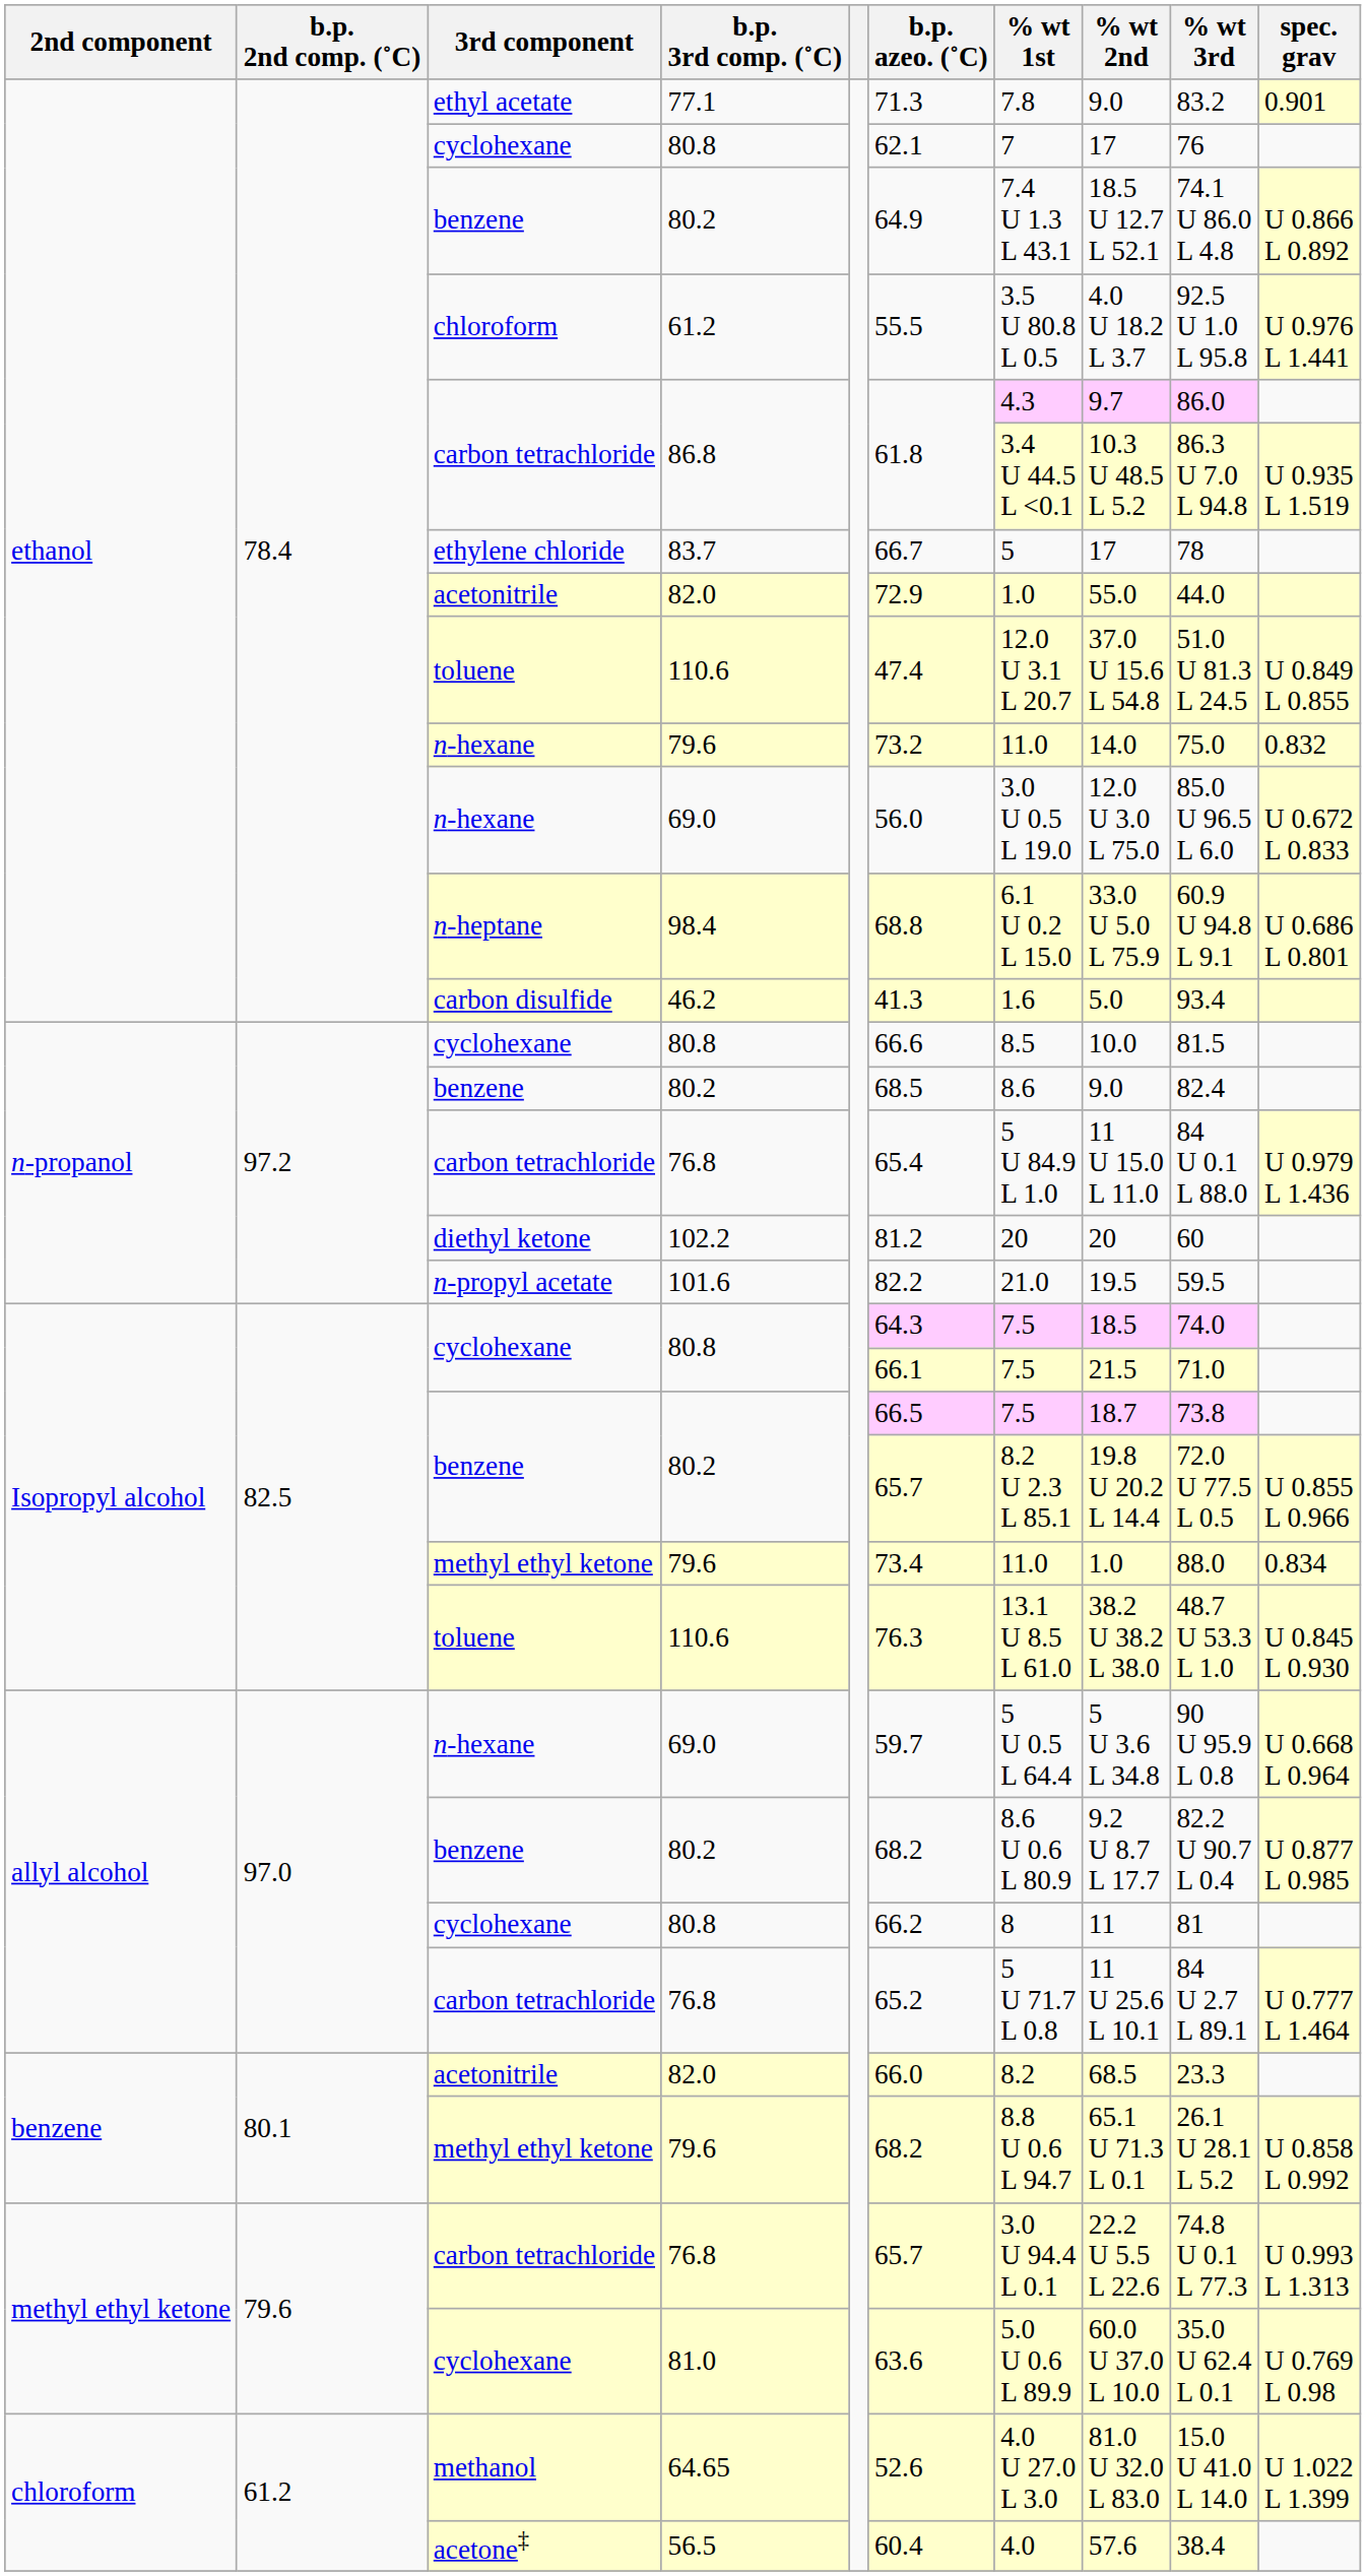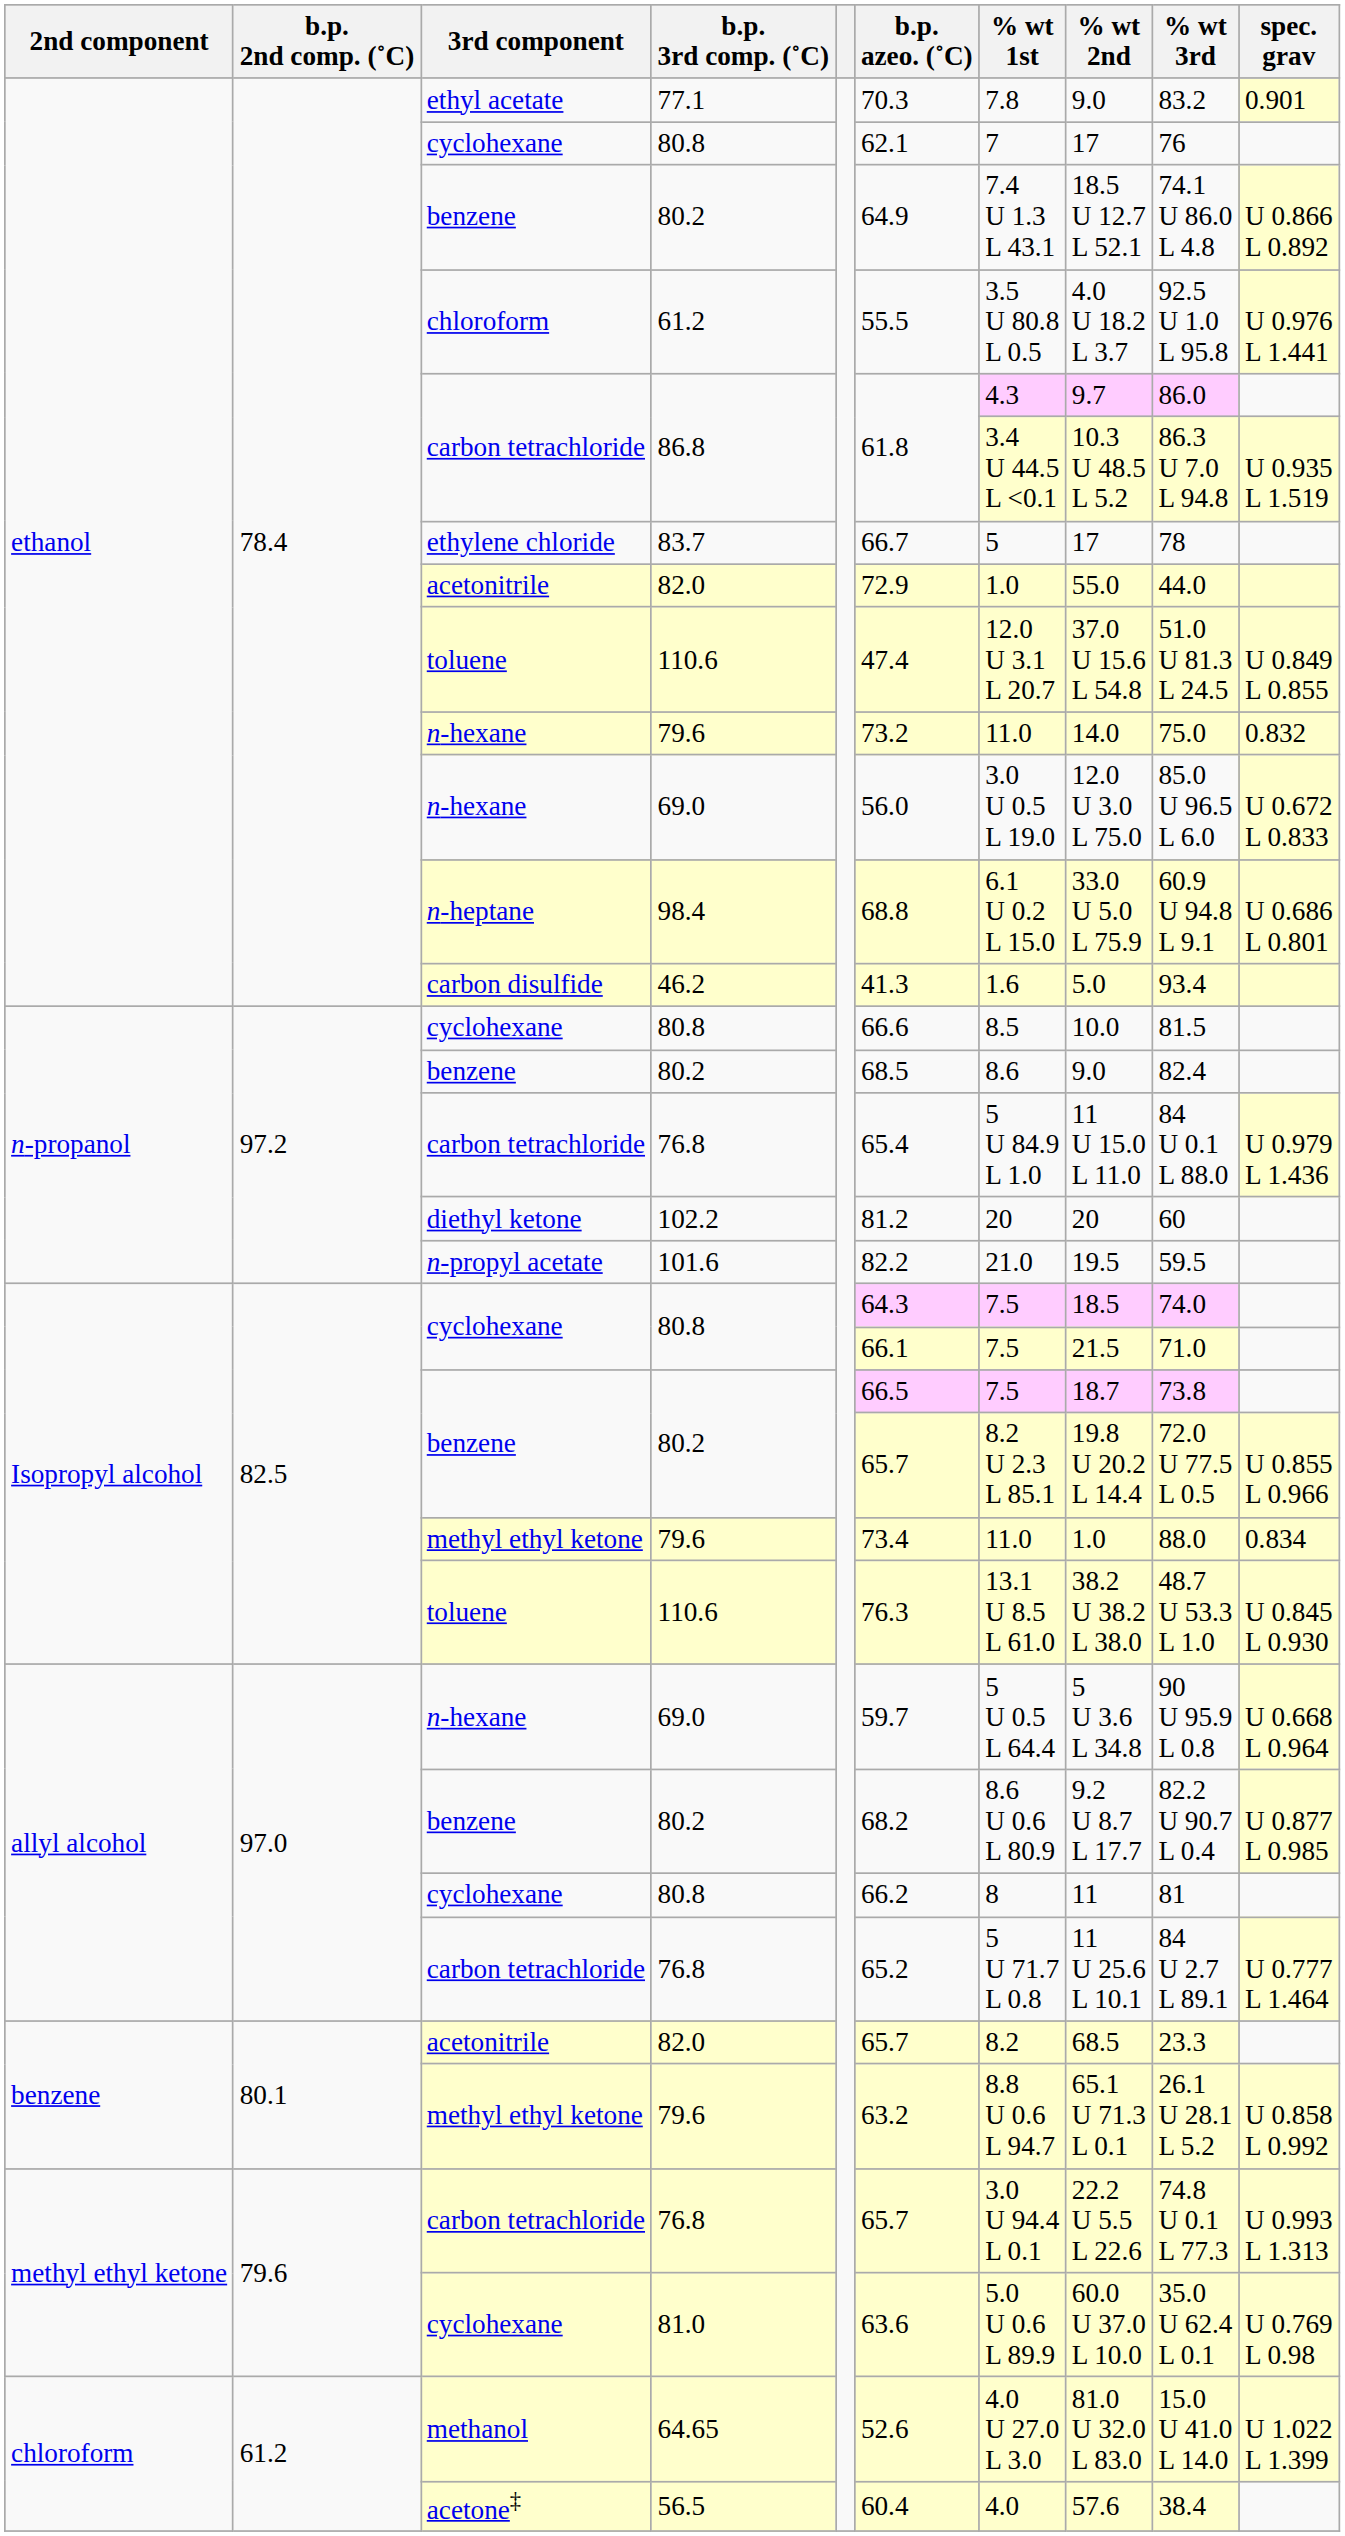 <table class="wikitable">
 <tr>
 <th>2nd component</th>
 <th>b.p.<br>2nd comp. (˚C)</th>
 <th>3rd component</th>
 <th>b.p.<br>3rd comp. (˚C)</th>
 <th> </th>
 <th>b.p.<br>azeo. (˚C)</th>
 <th>% wt<br>1st</th>
 <th>% wt<br>2nd</th>
 <th>% wt<br>3rd</th>
 <th>spec.<br>grav</th>
 </tr>
 <tr>
 <td rowspan="13"><a href='#'>ethanol</a></td>
 <td rowspan="13">78.4</td>
 <td><a href='#'>ethyl acetate</a></td>
 <td>77.1</td>
 <td rowspan="34"> </td>
-<td>71.3</td>
+<td>70.3</td>
 <td>7.8</td>
 <td>9.0</td>
 <td>83.2</td>
 <td bgcolor="FFFFCC">0.901</td>
 </tr>
 <tr>
 <td><a href='#'>cyclohexane</a></td>
 <td>80.8</td>
 <td>62.1</td>
 <td>7</td>
 <td>17</td>
 <td>76</td>
 <td></td>
 </tr>
 <tr>
 <td><a href='#'>benzene</a></td>
 <td>80.2</td>
 <td>64.9</td>
 <td>7.4<br>U 1.3<br>L 43.1</td>
 <td>18.5<br>U 12.7<br>L 52.1</td>
 <td>74.1<br>U 86.0<br>L 4.8</td>
 <td bgcolor="FFFFCC"><br>U 0.866<br>L 0.892</td>
 </tr>
 <tr>
 <td><a href='#'>chloroform</a></td>
 <td>61.2</td>
 <td>55.5</td>
 <td>3.5<br>U 80.8<br>L 0.5</td>
 <td>4.0<br>U 18.2<br>L 3.7</td>
 <td>92.5<br>U 1.0<br>L 95.8</td>
 <td bgcolor="FFFFCC"><br>U 0.976<br>L 1.441</td>
 </tr>
 <tr>
 <td rowspan="2"><a href='#'>carbon tetrachloride</a></td>
 <td rowspan="2">86.8</td>
 <td rowspan="2">61.8</td>
 <td bgcolor="#FFCCFF">4.3</td>
 <td bgcolor="#FFCCFF">9.7</td>
 <td bgcolor="#FFCCFF">86.0</td>
 <td></td>
 </tr>
 <tr bgcolor="#FFFFCC">
 <td>3.4<br>U 44.5<br>L <0.1</td>
 <td>10.3<br>U 48.5<br>L 5.2</td>
 <td>86.3<br>U 7.0<br>L 94.8</td>
 <td bgcolor="#FFFFCC"><br>U 0.935<br>L 1.519</td>
 </tr>
 <tr>
 <td><a href='#'>ethylene chloride</a></td>
 <td>83.7</td>
 <td>66.7</td>
 <td>5</td>
 <td>17</td>
 <td>78</td>
 <td></td>
 </tr>
 <tr bgcolor="#FFFFCC">
 <td><a href='#'>acetonitrile</a></td>
 <td>82.0</td>
 <td>72.9</td>
 <td>1.0</td>
 <td>55.0</td>
 <td>44.0</td>
 <td></td>
 </tr>
 <tr bgcolor="#FFFFCC">
 <td><a href='#'>toluene</a></td>
 <td>110.6</td>
 <td>47.4</td>
 <td>12.0<br>U 3.1<br>L 20.7</td>
 <td>37.0<br>U 15.6<br>L 54.8</td>
 <td>51.0<br>U 81.3<br>L 24.5</td>
 <td><br>U 0.849<br>L 0.855</td>
 </tr>
 <tr bgcolor="#FFFFCC">
 <td><a href='#'><em>n</em>-hexane</a></td>
 <td>79.6</td>
 <td>73.2</td>
 <td>11.0</td>
 <td>14.0</td>
 <td>75.0</td>
 <td>0.832</td>
 </tr>
 <tr>
 <td><a href='#'><em>n</em>-hexane</a></td>
 <td>69.0</td>
 <td>56.0</td>
 <td>3.0<br>U 0.5<br>L 19.0</td>
 <td>12.0<br>U 3.0<br>L 75.0</td>
 <td>85.0<br>U 96.5<br>L 6.0</td>
 <td bgcolor="#FFFFCC"><br>U 0.672<br>L 0.833</td>
 </tr>
 <tr bgcolor="#FFFFCC">
 <td><a href='#'><em>n</em>-heptane</a></td>
 <td>98.4</td>
 <td>68.8</td>
 <td>6.1<br>U 0.2<br>L 15.0</td>
 <td>33.0<br>U 5.0<br>L 75.9</td>
 <td>60.9<br>U 94.8<br>L 9.1</td>
 <td><br>U 0.686<br>L 0.801</td>
 </tr>
 <tr bgcolor="#FFFFCC">
 <td><a href='#'>carbon disulfide</a></td>
 <td>46.2</td>
 <td>41.3</td>
 <td>1.6</td>
 <td>5.0</td>
 <td>93.4</td>
 <td></td>
 </tr>
 <tr>
 <td rowspan="5"><a href='#'><em>n</em>-propanol</a></td>
 <td rowspan="5">97.2</td>
 <td><a href='#'>cyclohexane</a></td>
 <td>80.8</td>
 <td>66.6</td>
 <td>8.5</td>
 <td>10.0</td>
 <td>81.5</td>
 <td></td>
 </tr>
 <tr>
 <td><a href='#'>benzene</a></td>
 <td>80.2</td>
 <td>68.5</td>
 <td>8.6</td>
 <td>9.0</td>
 <td>82.4</td>
 <td></td>
 </tr>
 <tr>
 <td><a href='#'>carbon tetrachloride</a></td>
 <td>76.8</td>
 <td>65.4</td>
 <td>5<br>U 84.9<br>L 1.0</td>
 <td>11<br>U 15.0<br>L 11.0</td>
 <td>84<br>U 0.1<br>L 88.0</td>
 <td bgcolor="#FFFFCC"><br>U 0.979<br>L 1.436</td>
 </tr>
 <tr>
 <td><a href='#'>diethyl ketone</a></td>
 <td>102.2</td>
 <td>81.2</td>
 <td>20</td>
 <td>20</td>
 <td>60</td>
 <td></td>
 </tr>
 <tr>
 <td><a href='#'><em>n</em>-propyl acetate</a></td>
 <td>101.6</td>
 <td>82.2</td>
 <td>21.0</td>
 <td>19.5</td>
 <td>59.5</td>
 <td></td>
 </tr>
 <tr>
 <td rowspan="6"><a href='#'>Isopropyl alcohol</a></td>
 <td rowspan="6">82.5</td>
 <td rowspan="2"><a href='#'>cyclohexane</a></td>
 <td rowspan="2">80.8</td>
 <td bgcolor="#FFCCFF">64.3</td>
 <td bgcolor="#FFCCFF">7.5</td>
 <td bgcolor="#FFCCFF">18.5</td>
 <td bgcolor="#FFCCFF">74.0</td>
 <td></td>
 </tr>
 <tr>
 <td bgcolor="#FFFFCC">66.1</td>
 <td bgcolor="#FFFFCC">7.5</td>
 <td bgcolor="#FFFFCC">21.5</td>
 <td bgcolor="#FFFFCC">71.0</td>
 <td></td>
 </tr>
 <tr>
 <td rowspan="2"><a href='#'>benzene</a></td>
 <td rowspan="2">80.2</td>
 <td bgcolor="#FFCCFF">66.5</td>
 <td bgcolor="#FFCCFF">7.5</td>
 <td bgcolor="#FFCCFF">18.7</td>
 <td bgcolor="#FFCCFF">73.8</td>
 <td></td>
 </tr>
 <tr bgcolor="#FFFFCC">
 <td>65.7</td>
 <td>8.2<br>U 2.3<br>L 85.1</td>
 <td>19.8<br>U 20.2<br>L 14.4</td>
 <td>72.0<br>U 77.5<br>L 0.5</td>
 <td><br>U 0.855<br>L 0.966</td>
 </tr>
 <tr bgcolor="#FFFFCC">
 <td><a href='#'>methyl ethyl ketone</a></td>
 <td>79.6</td>
 <td>73.4</td>
 <td>11.0</td>
 <td>1.0</td>
 <td>88.0</td>
 <td>0.834</td>
 </tr>
 <tr bgcolor="FFFFCC">
 <td><a href='#'>toluene</a></td>
 <td>110.6</td>
 <td>76.3</td>
 <td>13.1<br>U 8.5<br>L 61.0</td>
 <td>38.2<br>U 38.2<br>L 38.0</td>
 <td>48.7<br>U 53.3<br>L 1.0</td>
 <td><br>U 0.845<br>L 0.930</td>
 </tr>
 <tr>
 <td rowspan="4"><a href='#'>allyl alcohol</a></td>
 <td rowspan="4">97.0</td>
 <td><a href='#'><em>n</em>-hexane</a></td>
 <td>69.0</td>
 <td>59.7</td>
 <td>5<br>U 0.5<br>L 64.4</td>
 <td>5<br>U 3.6<br>L 34.8</td>
 <td>90<br>U 95.9<br>L 0.8</td>
 <td bgcolor="#FFFFCC"><br>U 0.668<br>L 0.964</td>
 </tr>
 <tr>
 <td><a href='#'>benzene</a></td>
 <td>80.2</td>
 <td>68.2</td>
 <td>8.6<br>U 0.6<br>L 80.9</td>
 <td>9.2<br>U 8.7<br>L 17.7</td>
 <td>82.2<br>U 90.7<br>L 0.4</td>
 <td bgcolor="#FFFFCC"><br>U 0.877<br>L 0.985</td>
 </tr>
 <tr>
 <td><a href='#'>cyclohexane</a></td>
 <td>80.8</td>
 <td>66.2</td>
 <td>8</td>
 <td>11</td>
 <td>81</td>
 <td></td>
 </tr>
 <tr>
 <td><a href='#'>carbon tetrachloride</a></td>
 <td>76.8</td>
 <td>65.2</td>
 <td>5<br>U 71.7<br>L 0.8</td>
 <td>11<br>U 25.6<br>L 10.1</td>
 <td>84<br>U 2.7<br>L 89.1</td>
 <td bgcolor="#FFFFCC"><br>U 0.777<br>L 1.464</td>
 </tr>
 <tr>
 <td rowspan="2"><a href='#'>benzene</a></td>
 <td rowspan="2">80.1</td>
 <td bgcolor="#FFFFCC"><a href='#'>acetonitrile</a></td>
 <td bgcolor="#FFFFCC">82.0</td>
-<td bgcolor="#FFFFCC">66.0</td>
+<td bgcolor="#FFFFCC">65.7</td>
 <td bgcolor="#FFFFCC">8.2</td>
 <td bgcolor="#FFFFCC">68.5</td>
 <td bgcolor="#FFFFCC">23.3</td>
 <td></td>
 </tr>
 <tr bgcolor="#FFFFCC">
 <td><a href='#'>methyl ethyl ketone</a></td>
 <td>79.6</td>
-<td>68.2</td>
+<td>63.2</td>
 <td>8.8<br>U 0.6<br>L 94.7</td>
 <td>65.1<br>U 71.3<br>L 0.1</td>
 <td>26.1<br>U 28.1<br>L 5.2</td>
 <td><br>U 0.858<br>L 0.992</td>
 </tr>
 <tr>
 <td rowspan="2"><a href='#'>methyl ethyl ketone</a></td>
 <td rowspan="2">79.6</td>
 <td bgcolor="#FFFFCC"><a href='#'>carbon tetrachloride</a></td>
 <td bgcolor="#FFFFCC">76.8</td>
 <td bgcolor="#FFFFCC">65.7</td>
 <td bgcolor="#FFFFCC">3.0<br>U 94.4<br>L 0.1</td>
 <td bgcolor="#FFFFCC">22.2<br>U 5.5<br>L 22.6</td>
 <td bgcolor="#FFFFCC">74.8<br>U 0.1<br>L 77.3</td>
 <td bgcolor="#FFFFCC"><br>U 0.993<br>L 1.313</td>
 </tr>
 <tr bgcolor="#FFFFCC">
 <td><a href='#'>cyclohexane</a></td>
 <td>81.0</td>
 <td>63.6</td>
 <td>5.0<br>U 0.6<br>L 89.9</td>
 <td>60.0<br>U 37.0<br>L 10.0</td>
 <td>35.0<br>U 62.4<br>L 0.1</td>
 <td><br>U 0.769<br>L 0.98</td>
 </tr>
 <tr>
 <td rowspan="2"><a href='#'>chloroform</a></td>
 <td rowspan="2">61.2</td>
 <td bgcolor="#FFFFCC"><a href='#'>methanol</a></td>
 <td bgcolor="#FFFFCC">64.65</td>
 <td bgcolor="#FFFFCC">52.6</td>
 <td bgcolor="#FFFFCC">4.0<br>U 27.0<br>L 3.0</td>
 <td bgcolor="#FFFFCC">81.0<br>U 32.0<br>L 83.0</td>
 <td bgcolor="#FFFFCC">15.0<br>U 41.0<br>L 14.0</td>
 <td bgcolor="#FFFFCC"><br>U 1.022<br>L 1.399</td>
 </tr>
 <tr>
 <td bgcolor="#FFFFCC"><a href='#'>acetone</a><sup>‡</sup></td>
 <td bgcolor="#FFFFCC">56.5</td>
 <td bgcolor="#FFFFCC">60.4</td>
 <td bgcolor="#FFFFCC">4.0</td>
 <td bgcolor="#FFFFCC">57.6</td>
 <td bgcolor="#FFFFCC">38.4</td>
 <td></td>
 </tr>
 </table>
